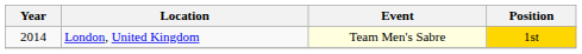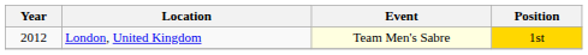 <table class="wikitable" width="50%" style="font-size:90%; text-align:center;">
 <tr>
 <th>Year</th>
 <th>Location</th>
 <th>Event</th>
 <th>Position</th>
 </tr>
 <tr>
-<td>2014</td>
+<td>2012</td>
 <td rowspan="1" align="left"> <a href='#'>London</a>, <a href='#'>United Kingdom</a></td>
 <td style="background: lightyellow;">Team Men's Sabre</td>
 <td bgcolor="gold">1st</td>
 </tr>
 <tr>
 </tr>
 </table>
